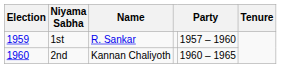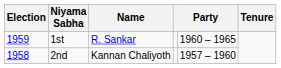 <table class="wikitable sortable">
 <tr>
 <th>Election</th>
 <th>Niyama<br>Sabha</th>
 <th>Name</th>
 <th colspan=2>Party</th>
 <th>Tenure</th>
 </tr>
 <tr>
 <td><a href='#'>1959</a></td>
 <td>1st</td>
 <td><a href='#'>R. Sankar</a></td>
 <td></td>
-<td>1957 – 1960</td>
+<td>1960 – 1965</td>
 </tr>
 <tr>
-<td><a href='#'>1960</a></td>
+<td><a href='#'>1958</a></td>
 <td>2nd</td>
 <td>Kannan Chaliyoth</td>
 <td></td>
-<td>1960 – 1965</td>
+<td>1957 – 1960</td>
 </tr>
 </table>
